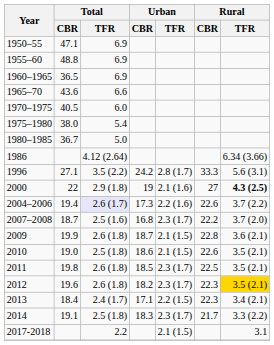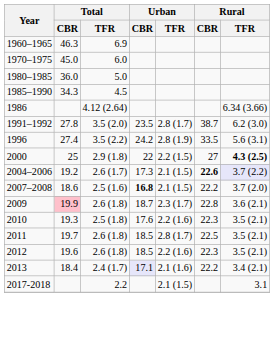 <table class="wikitable">
 <tr>
 <th rowspan=2>Year</th>
 <th colspan=2>Total</th>
 <th colspan=2>Urban</th>
 <th colspan=2>Rural</th>
 </tr>
 <tr>
 <th>CBR</th>
 <th>TFR</th>
 <th>CBR</th>
 <th>TFR</th>
 <th>CBR</th>
 <th>TFR</th>
 </tr>
 <tr>
-<td>1950–55</td>
-<td style="text-align:right;">47.1</td>
+<td>1960–1965</td>
+<td style="text-align:right;">46.3</td>
 <td style="text-align:right;">6.9</td>
 <td style="text-align:right;"></td>
 <td style="text-align:right;"></td>
 <td style="text-align:right;"></td>
 <td style="text-align:right;"></td>
 </tr>
 <tr>
-<td>1955–60</td>
-<td style="text-align:right;">48.8</td>
-<td style="text-align:right;">6.9</td>
-<td style="text-align:right;"></td>
-<td style="text-align:right;"></td>
-<td style="text-align:right;"></td>
-<td style="text-align:right;"></td>
-</tr>
-<tr>
-<td>1960–1965</td>
-<td style="text-align:right;">36.5</td>
-<td style="text-align:right;">6.9</td>
-<td style="text-align:right;"></td>
-<td style="text-align:right;"></td>
-<td style="text-align:right;"></td>
-<td style="text-align:right;"></td>
-</tr>
-<tr>
-<td>1965–70</td>
-<td style="text-align:right;">43.6</td>
-<td style="text-align:right;">6.6</td>
-<td style="text-align:right;"></td>
-<td style="text-align:right;"></td>
-<td style="text-align:right;"></td>
-<td style="text-align:right;"></td>
-</tr>
-<tr>
 <td>1970–1975</td>
-<td style="text-align:right;">40.5</td>
+<td style="text-align:right;">45.0</td>
 <td style="text-align:right;">6.0</td>
 <td style="text-align:right;"></td>
 <td style="text-align:right;"></td>
 <td style="text-align:right;"></td>
 <td style="text-align:right;"></td>
 </tr>
 <tr>
-<td>1975–1980</td>
-<td style="text-align:right;">38.0</td>
-<td style="text-align:right;">5.4</td>
+<td>1980–1985</td>
+<td style="text-align:right;">36.0</td>
+<td style="text-align:right;">5.0</td>
 <td style="text-align:right;"></td>
 <td style="text-align:right;"></td>
 <td style="text-align:right;"></td>
 <td style="text-align:right;"></td>
 </tr>
 <tr>
-<td>1980–1985</td>
-<td style="text-align:right;">36.7</td>
-<td style="text-align:right;">5.0</td>
+<td>1985–1990</td>
+<td style="text-align:right;">34.3</td>
+<td style="text-align:right;">4.5</td>
 <td style="text-align:right;"></td>
 <td style="text-align:right;"></td>
 <td style="text-align:right;"></td>
 <td style="text-align:right;"></td>
 </tr>
 <tr>
 <td>1986</td>
 <td style="text-align:right;"></td>
 <td style="text-align:right;">4.12 (2.64)</td>
 <td style="text-align:right;"></td>
 <td style="text-align:right;"></td>
 <td style="text-align:right;"></td>
 <td style="text-align:right;">6.34 (3.66)</td>
 </tr>
 <tr>
+<td>1991–1992</td>
+<td style="text-align:right;">27.8</td>
+<td style="text-align:right;">3.5 (2.0)</td>
+<td style="text-align:right;">23.5</td>
+<td style="text-align:right;">2.8 (1.7)</td>
+<td style="text-align:right;">38.7</td>
+<td style="text-align:right;">6.2 (3.0)</td>
+</tr>
+<tr>
 <td>1996</td>
-<td style="text-align:right;">27.1</td>
+<td style="text-align:right;">27.4</td>
 <td style="text-align:right;">3.5 (2.2)</td>
 <td style="text-align:right;">24.2</td>
-<td style="text-align:right;">2.8 (1.7)</td>
-<td style="text-align:right;">33.3</td>
+<td style="text-align:right;">2.8 (1.9)</td>
+<td style="text-align:right;">33.5</td>
 <td style="text-align:right;">5.6 (3.1)</td>
 </tr>
 <tr>
 <td>2000</td>
+<td style="text-align:right;">25</td>
+<td style="text-align:right;">2.9 (1.8)</td>
 <td style="text-align:right;">22</td>
-<td style="text-align:right;">2.9 (1.8)</td>
-<td style="text-align:right;">19</td>
-<td style="text-align:right;">2.1 (1.6)</td>
+<td style="text-align:right;">2.2 (1.5)</td>
 <td style="text-align:right;">27</td>
 <td style="text-align:right;"><strong>4.3 (2.5)</strong></td>
 </tr>
 <tr>
 <td>2004–2006</td>
-<td style="text-align:right;">19.4</td>
-<td style="background: lavender; text-align:right;">2.6 (1.7)</td>
+<td style="text-align:right;">19.2</td>
+<td style="text-align:right;">2.6 (1.7)</td>
 <td style="text-align:right;">17.3</td>
-<td style="text-align:right;">2.2 (1.6)</td>
-<td style="text-align:right;">22.6</td>
-<td style="text-align:right;">3.7 (2.2)</td>
+<td style="text-align:right;">2.1 (1.5)</td>
+<td style="text-align:right;"><strong>22.6</strong></td>
+<td style="background: lavender; text-align:right;">3.7 (2.2)</td>
 </tr>
 <tr>
 <td>2007–2008</td>
-<td style="text-align:right;">18.7</td>
+<td style="text-align:right;">18.6</td>
 <td style="text-align:right;">2.5 (1.6)</td>
-<td style="text-align:right;">16.8</td>
-<td style="text-align:right;">2.3 (1.7)</td>
+<td style="text-align:right;"><strong>16.8</strong></td>
+<td style="text-align:right;">2.1 (1.5)</td>
 <td style="text-align:right;">22.2</td>
 <td style="text-align:right;">3.7 (2.0)</td>
 </tr>
 <tr>
 <td>2009</td>
-<td style="text-align:right;">19.9</td>
+<td style="background: pink; text-align:right;">19.9</td>
 <td style="text-align:right;">2.6 (1.8)</td>
 <td style="text-align:right;">18.7</td>
-<td style="text-align:right;">2.1 (1.5)</td>
+<td style="text-align:right;">2.3 (1.7)</td>
 <td style="text-align:right;">22.8</td>
 <td style="text-align:right;">3.6 (2.1)</td>
 </tr>
 <tr>
 <td>2010</td>
-<td style="text-align:right;">19.0</td>
+<td style="text-align:right;">19.3</td>
 <td style="text-align:right;">2.5 (1.8)</td>
-<td style="text-align:right;">18.6</td>
-<td style="text-align:right;">2.1 (1.5)</td>
-<td style="text-align:right;">22.6</td>
+<td style="text-align:right;">17.6</td>
+<td style="text-align:right;">2.2 (1.6)</td>
+<td style="text-align:right;">22.3</td>
 <td style="text-align:right;">3.5 (2.1)</td>
 </tr>
 <tr>
 <td>2011</td>
-<td style="text-align:right;">19.8</td>
+<td style="text-align:right;">19.7</td>
 <td style="text-align:right;">2.6 (1.8)</td>
 <td style="text-align:right;">18.5</td>
-<td style="text-align:right;">2.3 (1.7)</td>
+<td style="text-align:right;">2.8 (1.7)</td>
 <td style="text-align:right;">22.5</td>
 <td style="text-align:right;">3.5 (2.1)</td>
 </tr>
 <tr>
 <td>2012</td>
 <td style="text-align:right;">19.6</td>
 <td style="text-align:right;">2.6 (1.8)</td>
-<td style="text-align:right;">18.2</td>
-<td style="text-align:right;">2.3 (1.7)</td>
+<td style="text-align:right;">18.5</td>
+<td style="text-align:right;">2.2 (1.6)</td>
 <td style="text-align:right;">22.3</td>
-<td style="background: gold; text-align:right;">3.5 (2.1)</td>
+<td style="text-align:right;">3.5 (2.1)</td>
 </tr>
 <tr>
 <td>2013</td>
 <td style="text-align:right;">18.4</td>
 <td style="text-align:right;">2.4 (1.7)</td>
-<td style="text-align:right;">17.1</td>
-<td style="text-align:right;">2.2 (1.5)</td>
-<td style="text-align:right;">22.3</td>
+<td style="background: lavender; text-align:right;">17.1</td>
+<td style="text-align:right;">2.1 (1.6)</td>
+<td style="text-align:right;">22.2</td>
 <td style="text-align:right;">3.4 (2.1)</td>
-</tr>
-<tr>
-<td>2014</td>
-<td style="text-align:right;">19.1</td>
-<td style="text-align:right;">2.5 (1.8)</td>
-<td style="text-align:right;">18.3</td>
-<td style="text-align:right;">2.3 (1.7)</td>
-<td style="text-align:right;">21.7</td>
-<td style="text-align:right;">3.3 (2.2)</td>
 </tr>
 <tr>
 <td>2017-2018</td>
 <td style="text-align:right;"></td>
 <td style="text-align:right;">2.2</td>
 <td style="text-align:right;"></td>
 <td style="text-align:right;">2.1 (1.5)</td>
 <td style="text-align:right;"></td>
 <td style="text-align:right;">3.1</td>
 </tr>
 <tr>
 </tr>
 </table>
